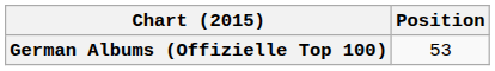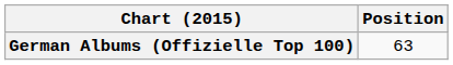 <table class="wikitable plainrowheaders" style="text-align:center">
 <tr>
 <th scope="col">Chart (2015)</th>
 <th scope="col">Position</th>
 </tr>
 <tr>
 <th scope="row">German Albums (Offizielle Top 100)</th>
-<td>53</td>
+<td>63</td>
 </tr>
 </table>
